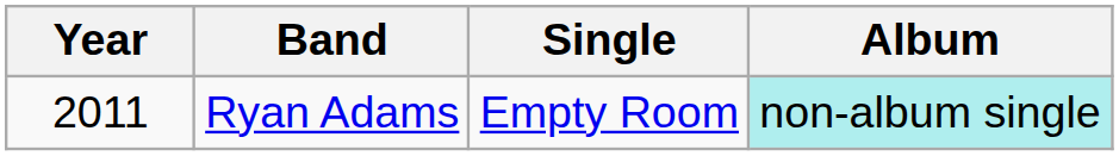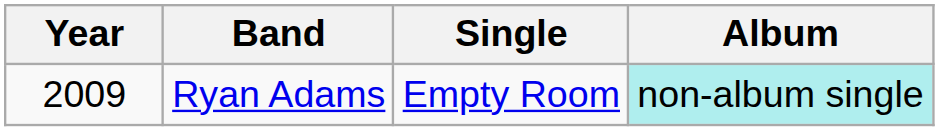 <table class="wikitable">
 <tr>
 <th align="center" valign="top" width="60">Year</th>
 <th align="left" valign="top">Band</th>
 <th align="left" valign="top">Single</th>
 <th align="left" valign="top">Album</th>
 </tr>
 <tr>
-<td align="center" valign="top" width="40">2011</td>
+<td align="center" valign="top" width="40">2009</td>
 <td align="left" valign="top"><a href='#'>Ryan Adams</a></td>
 <td align="left" valign="top"><a href='#'>Empty Room</a></td>
 <td align="left" valign="top" style="background: paleturquoise;">non-album single</td>
 </tr>
 </table>
